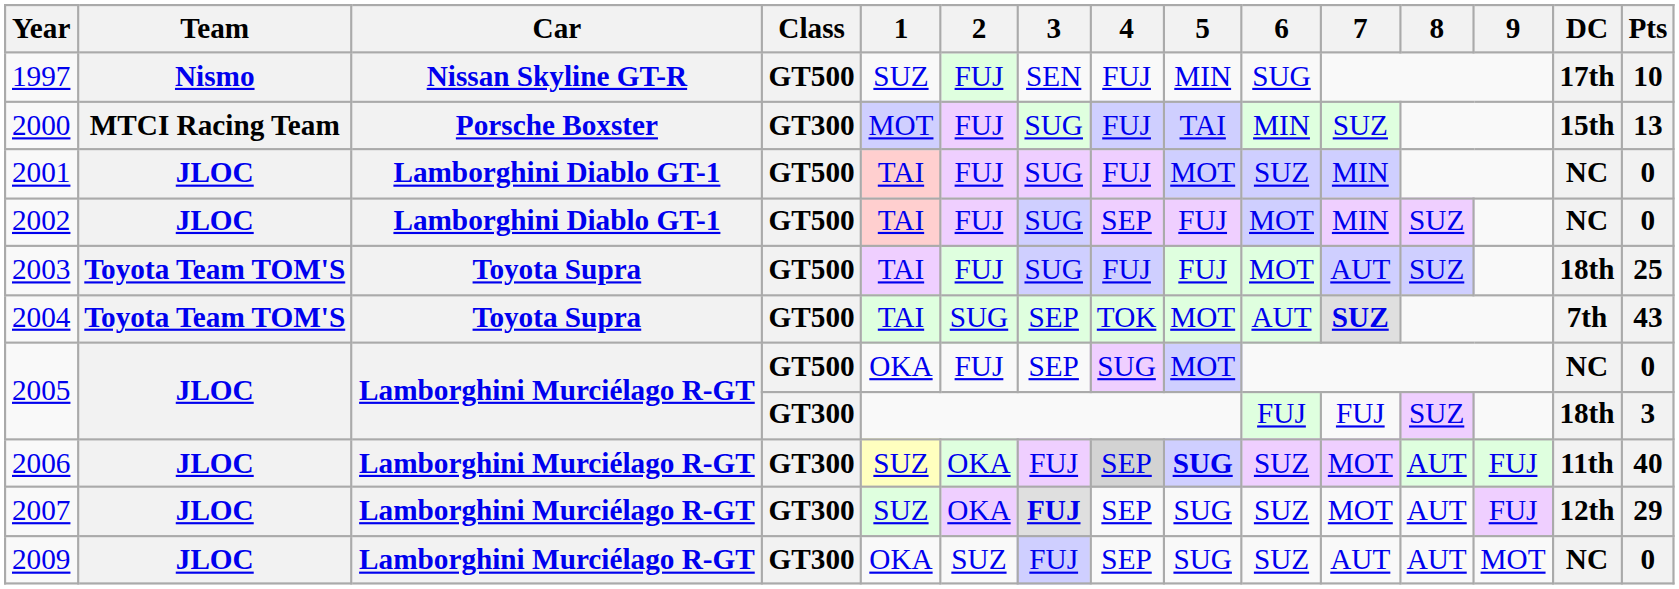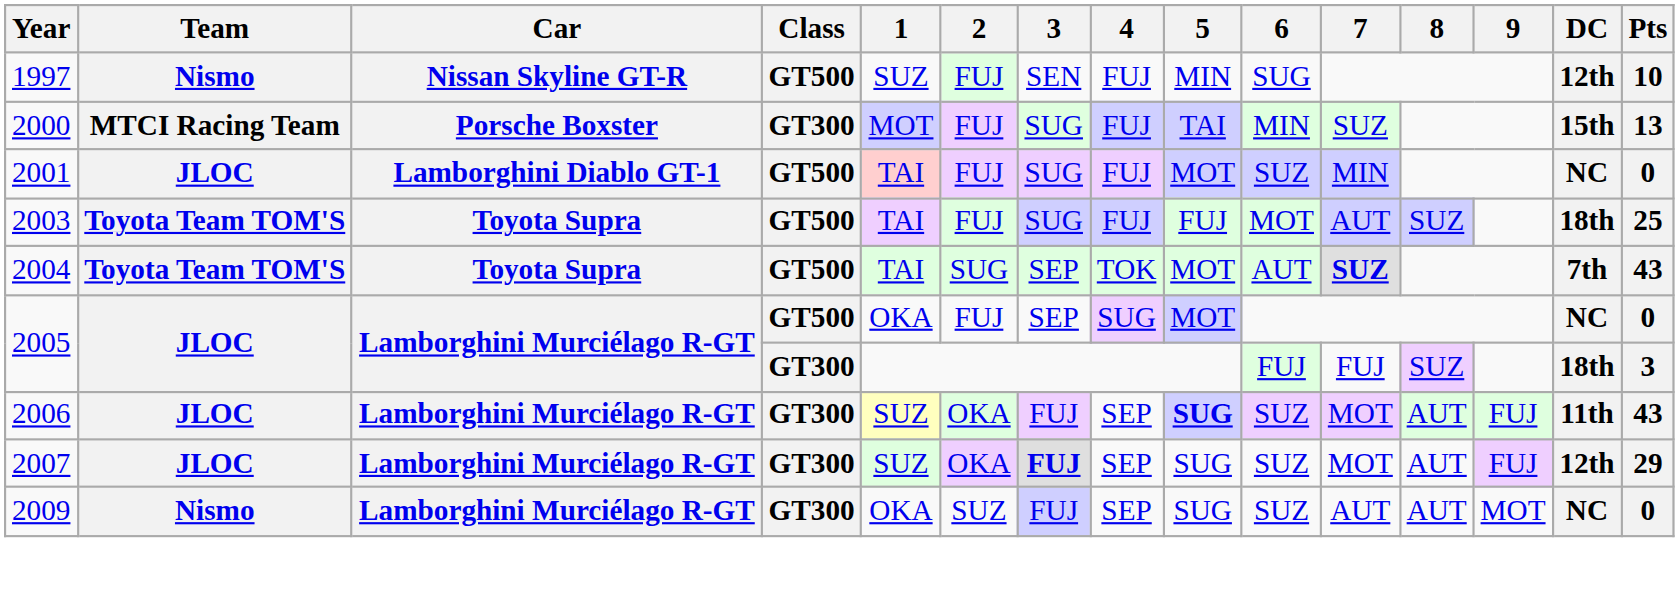 <table class="wikitable" style="text-align:center; font-size:85%">
 <tr>
 <th>Year</th>
 <th>Team</th>
 <th>Car</th>
 <th>Class</th>
 <th>1</th>
 <th>2</th>
 <th>3</th>
 <th>4</th>
 <th>5</th>
 <th>6</th>
 <th>7</th>
 <th>8</th>
 <th>9</th>
 <th>DC</th>
 <th>Pts</th>
 </tr>
 <tr>
 <td><a href='#'>1997</a></td>
 <th><a href='#'>Nismo</a></th>
 <th nowrap><a href='#'>Nissan Skyline GT-R</a></th>
 <th>GT500</th>
 <td><a href='#'>SUZ</a></td>
 <td style="background:#DFFFDF;"><a href='#'>FUJ</a><br></td>
 <td><a href='#'>SEN</a></td>
 <td><a href='#'>FUJ</a></td>
 <td><a href='#'>MIN</a></td>
 <td><a href='#'>SUG</a></td>
 <td colspan=3></td>
-<th>17th</th>
+<th>12th</th>
 <th>10</th>
 </tr>
 <tr>
 <td><a href='#'>2000</a></td>
 <th nowrap>MTCI Racing Team</th>
 <th nowrap><a href='#'>Porsche Boxster</a></th>
 <th>GT300</th>
 <td style="background:#CFCFFF;"><a href='#'>MOT</a><br></td>
 <td style="background:#EFCFFF;"><a href='#'>FUJ</a><br></td>
 <td style="background:#DFFFDF;"><a href='#'>SUG</a><br></td>
 <td style="background:#CFCFFF;"><a href='#'>FUJ</a><br></td>
 <td style="background:#CFCFFF;"><a href='#'>TAI</a><br></td>
 <td style="background:#DFFFDF;"><a href='#'>MIN</a><br></td>
 <td style="background:#DFFFDF;"><a href='#'>SUZ</a><br></td>
 <td colspan=2></td>
 <th>15th</th>
 <th>13</th>
 </tr>
 <tr>
 <td><a href='#'>2001</a></td>
 <th><a href='#'>JLOC</a></th>
 <th nowrap><a href='#'>Lamborghini Diablo GT-1</a></th>
 <th>GT500</th>
 <td style="background:#FFCFCF;"><a href='#'>TAI</a><br></td>
 <td style="background:#EFCFFF;"><a href='#'>FUJ</a><br></td>
 <td style="background:#EFCFFF;"><a href='#'>SUG</a><br></td>
 <td style="background:#EFCFFF;"><a href='#'>FUJ</a><br></td>
 <td style="background:#CFCFFF;"><a href='#'>MOT</a><br></td>
 <td style="background:#CFCFFF;"><a href='#'>SUZ</a><br></td>
 <td style="background:#CFCFFF;"><a href='#'>MIN</a><br></td>
 <td colspan=2></td>
-<th>NC</th>
-<th>0</th>
-</tr>
-<tr>
-<td><a href='#'>2002</a></td>
-<th><a href='#'>JLOC</a></th>
-<th nowrap><a href='#'>Lamborghini Diablo GT-1</a></th>
-<th>GT500</th>
-<td style="background:#FFCFCF;"><a href='#'>TAI</a><br></td>
-<td style="background:#EFCFFF;"><a href='#'>FUJ</a><br></td>
-<td style="background:#CFCFFF;"><a href='#'>SUG</a><br></td>
-<td style="background:#EFCFFF;"><a href='#'>SEP</a><br></td>
-<td style="background:#EFCFFF;"><a href='#'>FUJ</a><br></td>
-<td style="background:#CFCFFF;"><a href='#'>MOT</a><br></td>
-<td style="background:#EFCFFF;"><a href='#'>MIN</a><br></td>
-<td style="background:#EFCFFF;"><a href='#'>SUZ</a><br></td>
-<td></td>
 <th>NC</th>
 <th>0</th>
 </tr>
 <tr>
 <td><a href='#'>2003</a></td>
 <th nowrap><a href='#'>Toyota Team TOM'S</a></th>
 <th nowrap><a href='#'>Toyota Supra</a></th>
 <th>GT500</th>
 <td style="background:#EFCFFF;"><a href='#'>TAI</a><br></td>
 <td style="background:#DFFFDF;"><a href='#'>FUJ</a><br></td>
 <td style="background:#CFCFFF;"><a href='#'>SUG</a><br></td>
 <td style="background:#CFCFFF;"><a href='#'>FUJ</a><br></td>
 <td style="background:#DFFFDF;"><a href='#'>FUJ</a><br></td>
 <td style="background:#DFFFDF;"><a href='#'>MOT</a><br></td>
 <td style="background:#CFCFFF;"><a href='#'>AUT</a><br></td>
 <td style="background:#CFCFFF;"><a href='#'>SUZ</a><br></td>
 <td></td>
 <th>18th</th>
 <th>25</th>
 </tr>
 <tr>
 <td><a href='#'>2004</a></td>
 <th nowrap><a href='#'>Toyota Team TOM'S</a></th>
 <th nowrap><a href='#'>Toyota Supra</a></th>
 <th>GT500</th>
 <td style="background:#DFFFDF;"><a href='#'>TAI</a><br></td>
 <td style="background:#DFFFDF;"><a href='#'>SUG</a><br></td>
 <td style="background:#DFFFDF;"><a href='#'>SEP</a><br></td>
 <td style="background:#DFFFDF;"><a href='#'>TOK</a><br></td>
 <td style="background:#DFFFDF;"><a href='#'>MOT</a><br></td>
 <td style="background:#DFFFDF;"><a href='#'>AUT</a><br></td>
 <td style="background:#DFDFDF;"><strong><a href='#'>SUZ</a></strong><br></td>
 <td colspan=2></td>
 <th>7th</th>
 <th>43</th>
 </tr>
 <tr>
 <td rowspan="2"><a href='#'>2005</a></td>
 <th rowspan="2"  nowrap><a href='#'>JLOC</a></th>
 <th rowspan="2"  nowrap><a href='#'>Lamborghini Murciélago R-GT</a></th>
 <th>GT500</th>
 <td><a href='#'>OKA</a></td>
 <td><a href='#'>FUJ</a></td>
 <td><a href='#'>SEP</a></td>
 <td style="background:#EFCFFF;"><a href='#'>SUG</a><br></td>
 <td style="background:#CFCFFF;"><a href='#'>MOT</a><br></td>
 <td colspan=4></td>
 <th>NC</th>
 <th>0</th>
 </tr>
 <tr>
 <th>GT300</th>
 <td colspan=5></td>
 <td style="background:#DFFFDF;"><a href='#'>FUJ</a><br></td>
 <td><a href='#'>FUJ</a></td>
 <td style="background:#EFCFFF;"><a href='#'>SUZ</a><br></td>
 <td></td>
 <th>18th</th>
 <th>3</th>
 </tr>
 <tr>
 <td><a href='#'>2006</a></td>
 <th nowrap><a href='#'>JLOC</a></th>
 <th nowrap><a href='#'>Lamborghini Murciélago R-GT</a></th>
 <th>GT300</th>
 <td style="background:#FFFFBF;"><a href='#'>SUZ</a><br></td>
 <td style="background:#DFFFDF;"><a href='#'>OKA</a><br></td>
 <td style="background:#EFCFFF;"><a href='#'>FUJ</a><br></td>
-<td style="background: lightgrey;"><a href='#'>SEP</a></td>
+<td><a href='#'>SEP</a></td>
 <td style="background:#CFCFFF;"><strong><a href='#'>SUG</a></strong><br></td>
 <td style="background:#EFCFFF;"><a href='#'>SUZ</a><br></td>
 <td style="background:#EFCFFF;"><a href='#'>MOT</a><br></td>
 <td style="background:#DFFFDF;"><a href='#'>AUT</a><br></td>
 <td style="background:#DFFFDF;"><a href='#'>FUJ</a><br></td>
 <th>11th</th>
-<th>40</th>
+<th>43</th>
 </tr>
 <tr>
 <td><a href='#'>2007</a></td>
 <th nowrap><a href='#'>JLOC</a></th>
 <th nowrap><a href='#'>Lamborghini Murciélago R-GT</a></th>
 <th>GT300</th>
 <td style="background:#DFFFDF;"><a href='#'>SUZ</a><br></td>
 <td style="background:#EFCFFF;"><a href='#'>OKA</a><br></td>
 <td style="background:#DFDFDF;"><strong><a href='#'>FUJ</a></strong><br></td>
 <td><a href='#'>SEP</a></td>
 <td><a href='#'>SUG</a></td>
 <td><a href='#'>SUZ</a></td>
 <td><a href='#'>MOT</a></td>
 <td><a href='#'>AUT</a></td>
 <td style="background:#EFCFFF;"><a href='#'>FUJ</a><br></td>
 <th>12th</th>
 <th>29</th>
 </tr>
 <tr>
 <td><a href='#'>2009</a></td>
-<th nowrap><a href='#'>JLOC</a></th>
+<th><a href='#'>Nismo</a></th>
 <th nowrap><a href='#'>Lamborghini Murciélago R-GT</a></th>
 <th>GT300</th>
 <td><a href='#'>OKA</a></td>
 <td><a href='#'>SUZ</a></td>
 <td style="background:#CFCFFF;"><a href='#'>FUJ</a><br></td>
 <td><a href='#'>SEP</a></td>
 <td><a href='#'>SUG</a></td>
 <td><a href='#'>SUZ</a></td>
 <td><a href='#'>AUT</a></td>
 <td><a href='#'>AUT</a></td>
 <td><a href='#'>MOT</a></td>
 <th>NC</th>
 <th>0</th>
 </tr>
 </table>
